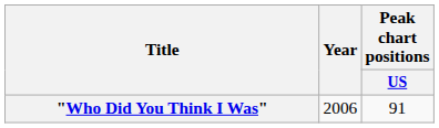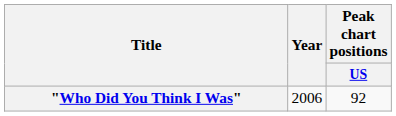 <table class="wikitable plainrowheaders" style="text-align:center;">
 <tr>
 <th scope="col" rowspan="2" style="width:18em;">Title</th>
 <th scope="col" rowspan="2" style="width:2em;">Year</th>
 <th scope="col" colspan="1">Peak chart positions</th>
 </tr>
 <tr>
 <th scope="col" style="width:3em;font-size:90%;"><a href='#'>US</a></th>
 </tr>
 <tr>
 <th scope="row">"<a href='#'>Who Did You Think I Was</a>"</th>
 <td>2006</td>
-<td>91</td>
+<td>92</td>
 </tr>
 </table>
